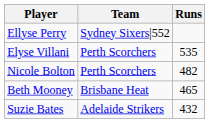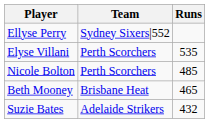 <table class="wikitable" style="text-align: center;">
 <tr>
 <th>Player</th>
 <th>Team</th>
 <th>Runs</th>
 </tr>
 <tr>
 <td style="text-align:left"><a href='#'>Ellyse Perry</a></td>
 <td style="text-align:left"><a href='#'>Sydney Sixers</a>|552</td>
 </tr>
 <tr>
 <td style="text-align:left"><a href='#'>Elyse Villani</a></td>
 <td style="text-align:left"><a href='#'>Perth Scorchers</a></td>
 <td>535</td>
 </tr>
 <tr>
 <td style="text-align:left"><a href='#'>Nicole Bolton</a></td>
 <td style="text-align:left"><a href='#'>Perth Scorchers</a></td>
-<td>482</td>
+<td>485</td>
 </tr>
 <tr>
 <td style="text-align:left"><a href='#'>Beth Mooney</a></td>
 <td style="text-align:left"><a href='#'>Brisbane Heat</a></td>
 <td>465</td>
 </tr>
 <tr>
 <td style="text-align:left"><a href='#'>Suzie Bates</a></td>
 <td style="text-align:left"><a href='#'>Adelaide Strikers</a></td>
 <td>432</td>
 </tr>
 </table>
